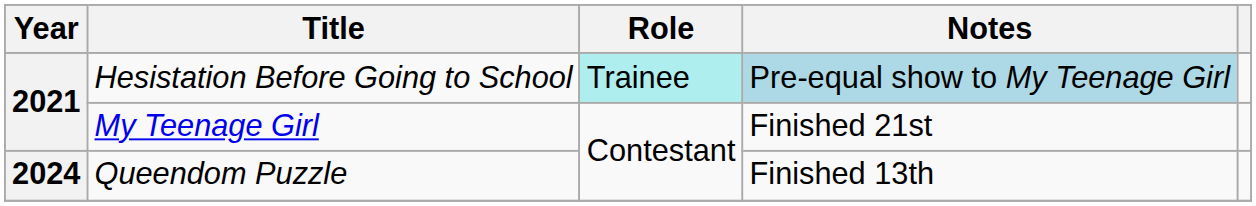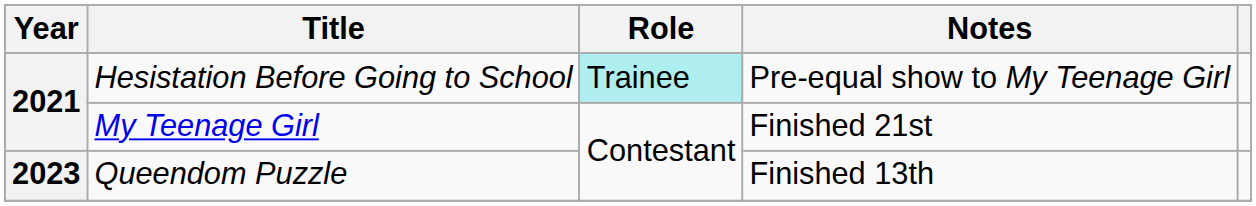 <table class="wikitable sortable plainrowheaders">
 <tr>
 <th scope="col">Year</th>
 <th scope="col">Title</th>
 <th scope="col">Role</th>
 <th scope="col">Notes</th>
 <th scope="col" class="unsortable"></th>
 </tr>
 <tr>
 <th scope="row" rowspan=2>2021</th>
 <td><em>Hesistation Before Going to School</em></td>
 <td style="background: paleturquoise;">Trainee</td>
-<td style="background: lightblue;">Pre-equal show to <em>My Teenage Girl</em></td>
+<td>Pre-equal show to <em>My Teenage Girl</em></td>
 <td></td>
 </tr>
 <tr>
 <td><em><a href='#'>My Teenage Girl</a></em></td>
 <td rowspan=2>Contestant</td>
 <td>Finished 21st</td>
 <td></td>
 </tr>
 <tr>
-<th scope="row" rowspan=1>2024</th>
+<th scope="row" rowspan=1>2023</th>
 <td><em>Queendom Puzzle</em></td>
 <td>Finished 13th</td>
 <td></td>
 </tr>
 <tr>
 </tr>
 </table>
